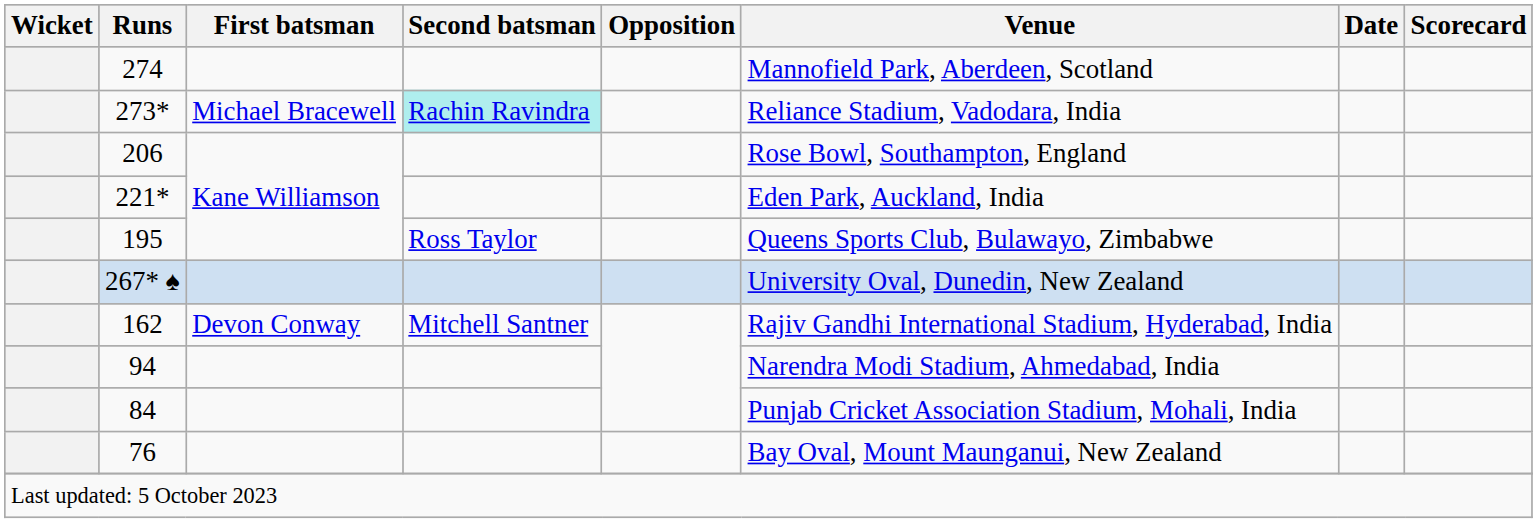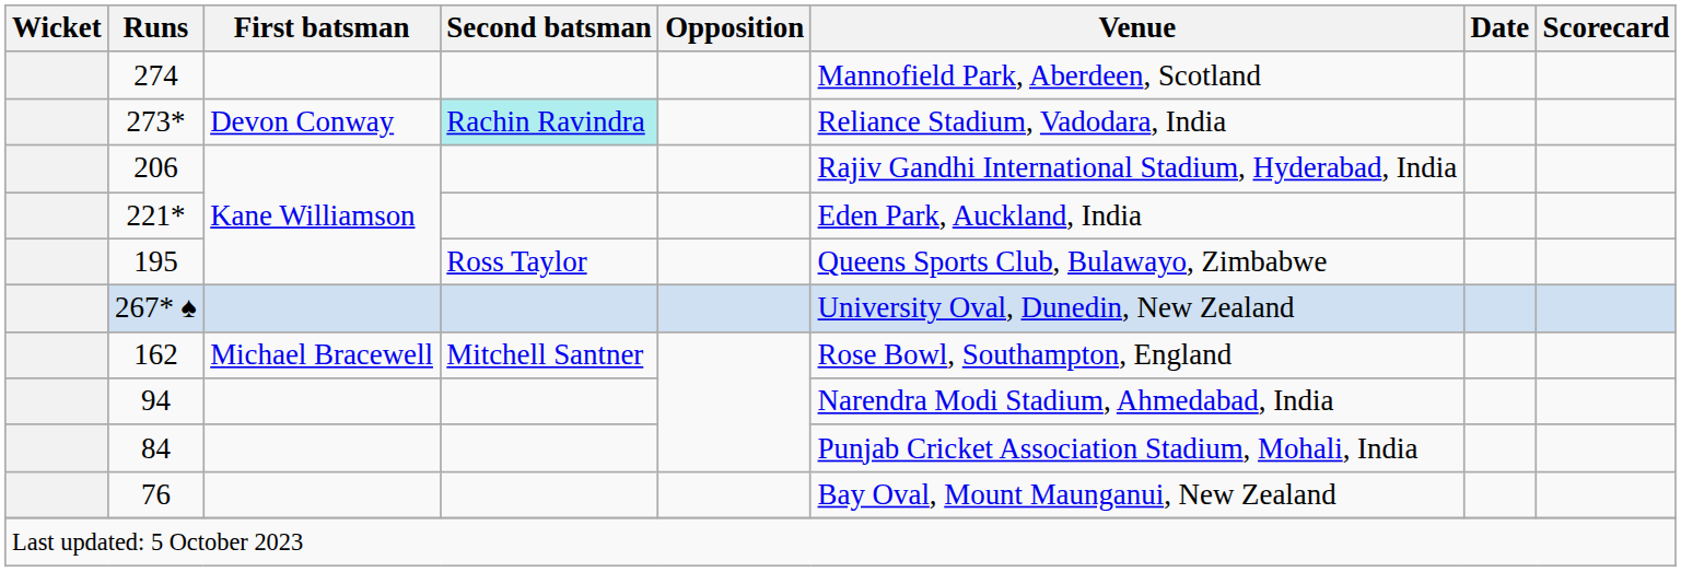 <table class="wikitable plainrowheaders sortable">
 <tr>
 <th scope=col>Wicket</th>
 <th scope=col>Runs</th>
 <th scope=col>First batsman</th>
 <th scope=col>Second batsman</th>
 <th scope=col>Opposition</th>
 <th scope=col>Venue</th>
 <th scope=col>Date</th>
 <th scope=col>Scorecard</th>
 </tr>
 <tr>
 <th align=center></th>
 <td scope=row style=text-align:center;>274</td>
 <td></td>
 <td></td>
 <td></td>
 <td><a href='#'>Mannofield Park</a>, <a href='#'>Aberdeen</a>, Scotland</td>
 <td></td>
 <td></td>
 </tr>
 <tr>
 <th align=center></th>
 <td scope=row style=text-align:center;>273*</td>
-<td><a href='#'>Michael Bracewell</a></td>
+<td><a href='#'>Devon Conway</a></td>
 <td style="background: paleturquoise;"><a href='#'>Rachin Ravindra</a></td>
 <td></td>
 <td><a href='#'>Reliance Stadium</a>, <a href='#'>Vadodara</a>, India</td>
 <td></td>
 <td></td>
 </tr>
 <tr>
 <th align=center></th>
 <td scope=row style=text-align:center;>206</td>
 <td rowspan=3><a href='#'>Kane Williamson</a></td>
 <td></td>
 <td></td>
-<td><a href='#'>Rose Bowl</a>, <a href='#'>Southampton</a>, England</td>
+<td><a href='#'>Rajiv Gandhi International Stadium</a>, <a href='#'>Hyderabad</a>, India</td>
 <td></td>
 <td></td>
 </tr>
 <tr>
 <th align=center></th>
 <td scope=row style="text-align:center;">221*</td>
 <td></td>
 <td></td>
 <td><a href='#'>Eden Park</a>, <a href='#'>Auckland</a>, India</td>
 <td></td>
 <td></td>
 </tr>
 <tr>
 <th align=center></th>
 <td scope=row style=text-align:center;>195</td>
 <td><a href='#'>Ross Taylor</a></td>
 <td></td>
 <td><a href='#'>Queens Sports Club</a>, <a href='#'>Bulawayo</a>, Zimbabwe</td>
 <td></td>
 <td></td>
 </tr>
 <tr style="background:#cee0f2;">
 <th align=center></th>
 <td scope=row style=text-align:center;>267* ♠</td>
 <td></td>
 <td></td>
 <td></td>
 <td><a href='#'>University Oval</a>, <a href='#'>Dunedin</a>, New Zealand</td>
 <td></td>
 <td></td>
 </tr>
 <tr>
 <th align=center></th>
 <td scope=row style=text-align:center;>162</td>
-<td><a href='#'>Devon Conway</a></td>
+<td><a href='#'>Michael Bracewell</a></td>
 <td><a href='#'>Mitchell Santner</a></td>
 <td rowspan=3></td>
-<td><a href='#'>Rajiv Gandhi International Stadium</a>, <a href='#'>Hyderabad</a>, India</td>
+<td><a href='#'>Rose Bowl</a>, <a href='#'>Southampton</a>, England</td>
 <td></td>
 <td></td>
 </tr>
 <tr>
 <th align=center></th>
 <td scope=row style=text-align:center;>94</td>
 <td></td>
 <td></td>
 <td><a href='#'>Narendra Modi Stadium</a>, <a href='#'>Ahmedabad</a>, India</td>
 <td></td>
 <td></td>
 </tr>
 <tr>
 <th align=center></th>
 <td scope=row style=text-align:center;>84</td>
 <td></td>
 <td></td>
 <td><a href='#'>Punjab Cricket Association Stadium</a>, <a href='#'>Mohali</a>, India</td>
 <td></td>
 <td></td>
 </tr>
 <tr>
 <th align=center></th>
 <td scope=row style=text-align:center;>76</td>
 <td></td>
 <td></td>
 <td></td>
 <td><a href='#'>Bay Oval</a>, <a href='#'>Mount Maunganui</a>, New Zealand</td>
 <td></td>
 <td></td>
 </tr>
 <tr>
 </tr>
 <tr class=sortbottom>
 <td colspan=8><small>Last updated: 5 October 2023</small></td>
 </tr>
 </table>
